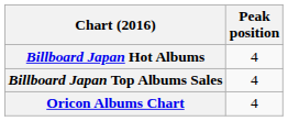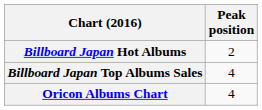 <table class="wikitable plainrowheaders sortable" style="text-align:center;" border="1">
 <tr>
 <th scope="col">Chart (2016)</th>
 <th scope="col">Peak<br>position</th>
 </tr>
 <tr>
 <th scope="row"><em><a href='#'>Billboard Japan</a></em> Hot Albums</th>
-<td>4</td>
+<td>2</td>
 </tr>
 <tr>
 <th scope="row"><em>Billboard Japan</em> Top Albums Sales</th>
 <td>4</td>
 </tr>
 <tr>
 <th scope="row"><a href='#'>Oricon Albums Chart</a></th>
 <td>4</td>
 </tr>
 </table>
